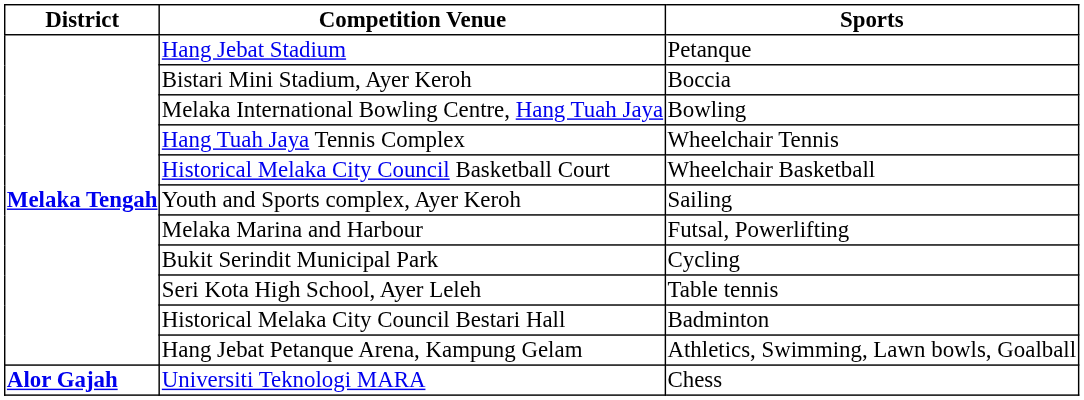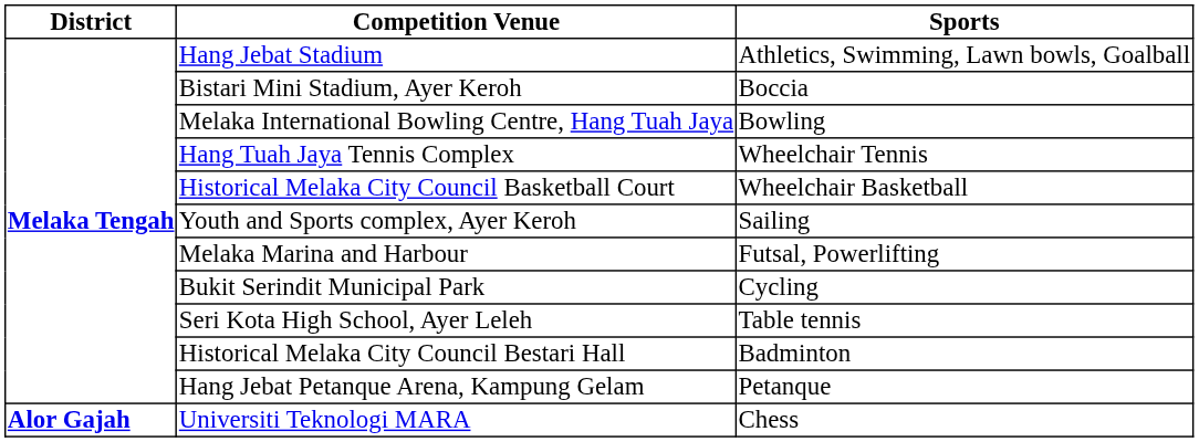 <table border=1 style="border-collapse:collapse; text-align:left; font-size:100%; border:2px black;">
 <tr style="text-align:center; color:black; font-weight:bold; background:white;">
 <td>District</td>
 <td>Competition Venue</td>
 <td>Sports</td>
 </tr>
 <tr>
 <td rowspan=11><strong><a href='#'>Melaka Tengah</a></strong></td>
 <td><a href='#'>Hang Jebat Stadium</a></td>
-<td>Petanque</td>
+<td>Athletics, Swimming, Lawn bowls, Goalball</td>
 </tr>
 <tr>
 <td>Bistari Mini Stadium, Ayer Keroh</td>
 <td>Boccia</td>
 </tr>
 <tr>
 <td>Melaka International Bowling Centre, <a href='#'>Hang Tuah Jaya</a></td>
 <td>Bowling</td>
 </tr>
 <tr>
 <td><a href='#'>Hang Tuah Jaya</a> Tennis Complex</td>
 <td>Wheelchair Tennis</td>
 </tr>
 <tr>
 <td><a href='#'>Historical Melaka City Council</a> Basketball Court</td>
 <td>Wheelchair Basketball</td>
 </tr>
 <tr>
 <td>Youth and Sports complex, Ayer Keroh</td>
 <td>Sailing</td>
 </tr>
 <tr>
 <td>Melaka Marina and Harbour</td>
 <td>Futsal, Powerlifting</td>
 </tr>
 <tr>
 <td>Bukit Serindit Municipal Park</td>
 <td>Cycling</td>
 </tr>
 <tr>
 <td>Seri Kota High School, Ayer Leleh</td>
 <td>Table tennis</td>
 </tr>
 <tr>
 <td>Historical Melaka City Council Bestari Hall</td>
 <td>Badminton</td>
 </tr>
 <tr>
 <td>Hang Jebat Petanque Arena, Kampung Gelam</td>
-<td>Athletics, Swimming, Lawn bowls, Goalball</td>
+<td>Petanque</td>
 </tr>
 <tr>
 <td rowspan=1><strong><a href='#'>Alor Gajah</a></strong></td>
 <td><a href='#'>Universiti Teknologi MARA</a></td>
 <td>Chess</td>
 </tr>
 </table>
